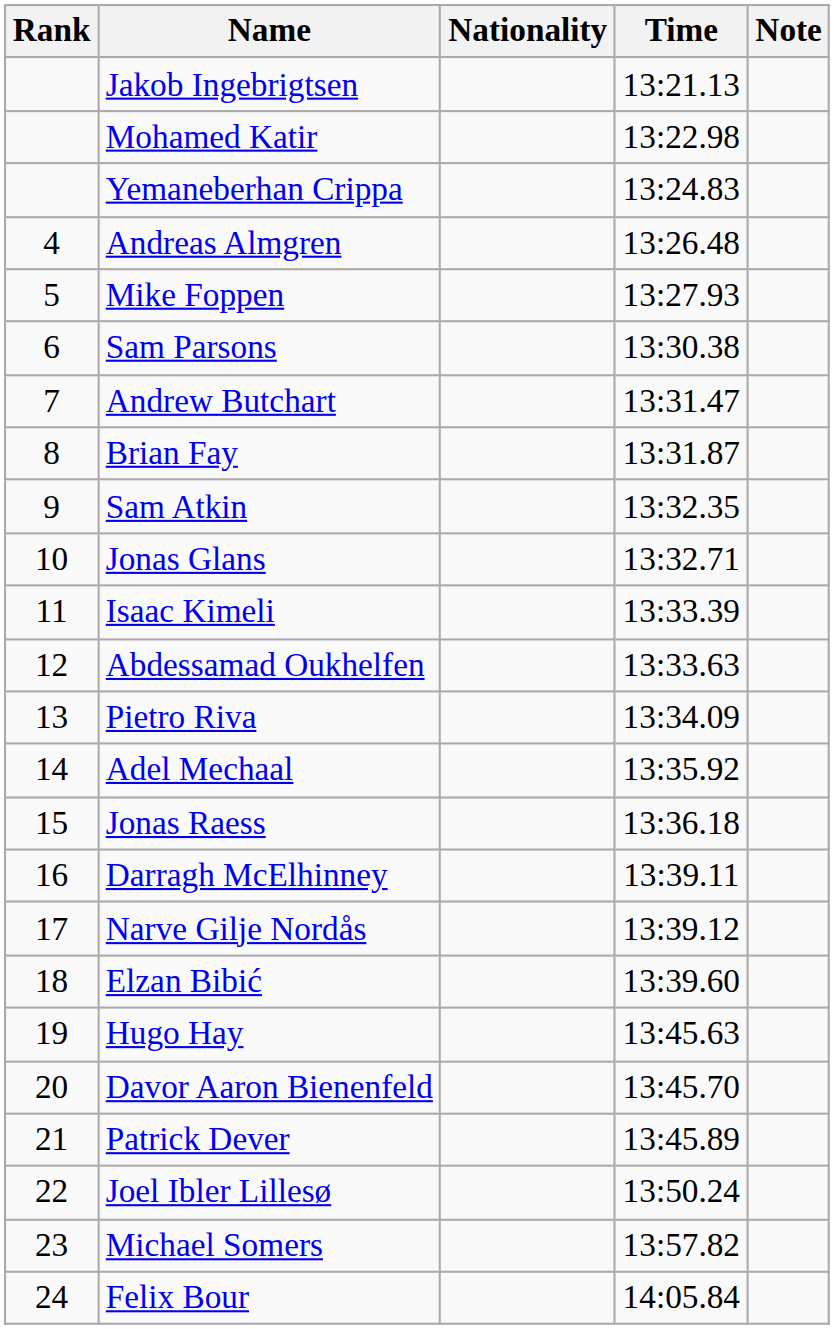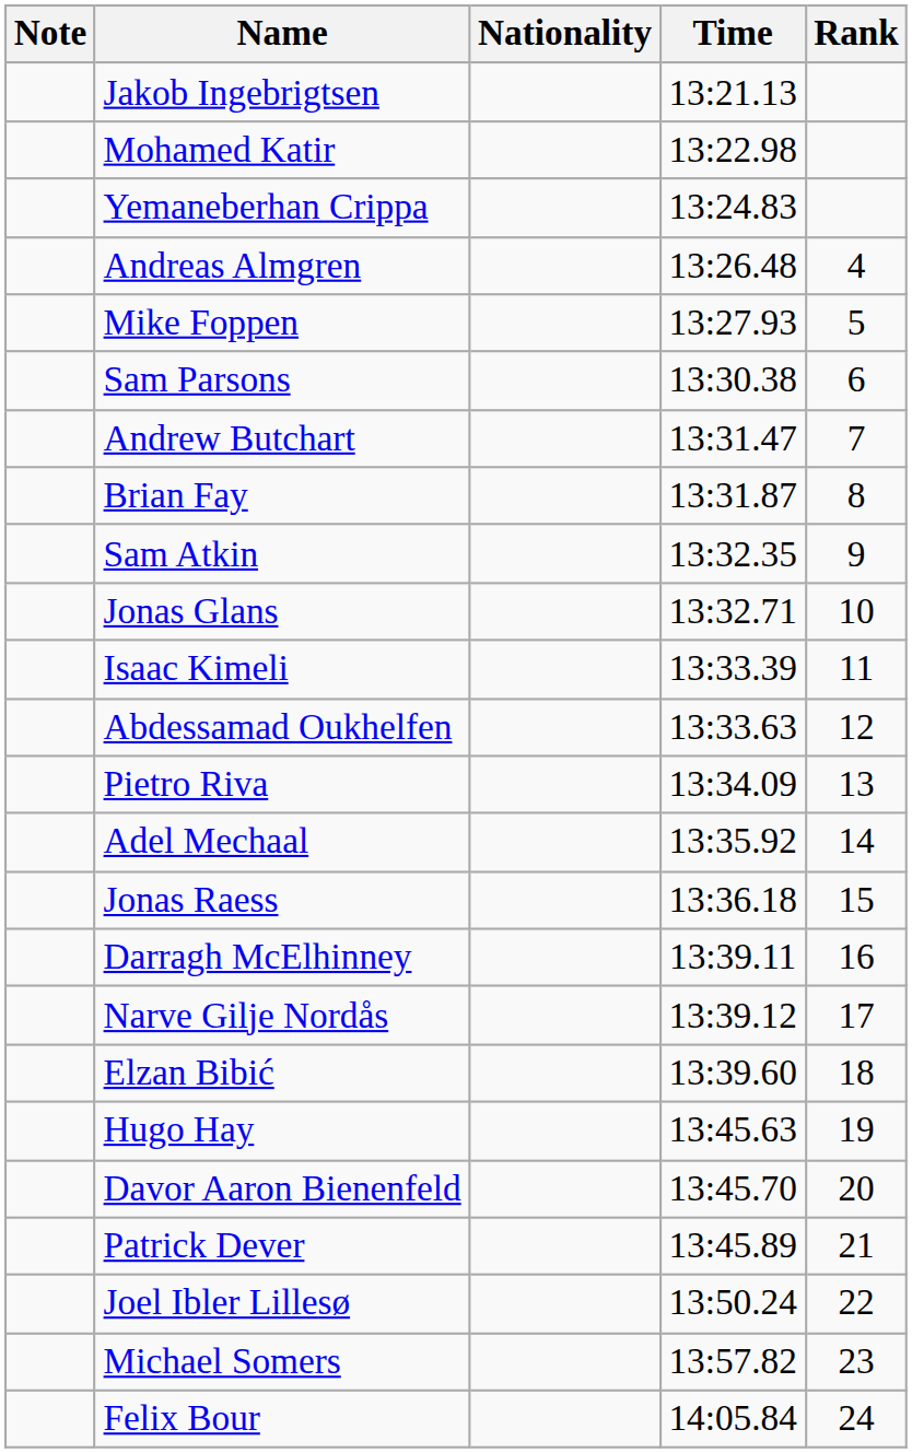 <table class="wikitable sortable"  style="text-align:center">
 <tr>
-<th>Rank</th>
+<th>Note</th>
 <th>Name</th>
 <th>Nationality</th>
 <th>Time</th>
-<th>Note</th>
+<th>Rank</th>
 </tr>
 <tr>
 <td></td>
 <td align=left><a href='#'>Jakob Ingebrigtsen</a></td>
 <td align=left></td>
 <td>13:21.13</td>
 <td></td>
 </tr>
 <tr>
 <td></td>
 <td align=left><a href='#'>Mohamed Katir</a></td>
 <td align=left></td>
 <td>13:22.98</td>
 <td></td>
 </tr>
 <tr>
 <td></td>
 <td align=left><a href='#'>Yemaneberhan Crippa</a></td>
 <td align=left></td>
 <td>13:24.83</td>
 <td></td>
 </tr>
 <tr>
-<td>4</td>
+<td></td>
 <td align=left><a href='#'>Andreas Almgren</a></td>
 <td align=left></td>
 <td>13:26.48</td>
-<td></td>
+<td>4</td>
 </tr>
 <tr>
-<td>5</td>
+<td></td>
 <td align=left><a href='#'>Mike Foppen</a></td>
 <td align=left></td>
 <td>13:27.93</td>
-<td></td>
+<td>5</td>
 </tr>
 <tr>
-<td>6</td>
+<td></td>
 <td align=left><a href='#'>Sam Parsons</a></td>
 <td align=left></td>
 <td>13:30.38</td>
-<td></td>
+<td>6</td>
 </tr>
 <tr>
-<td>7</td>
+<td></td>
 <td align=left><a href='#'>Andrew Butchart</a></td>
 <td align=left></td>
 <td>13:31.47</td>
-<td></td>
+<td>7</td>
 </tr>
 <tr>
-<td>8</td>
+<td></td>
 <td align=left><a href='#'>Brian Fay</a></td>
 <td align=left></td>
 <td>13:31.87</td>
-<td></td>
+<td>8</td>
 </tr>
 <tr>
-<td>9</td>
+<td></td>
 <td align=left><a href='#'>Sam Atkin</a></td>
 <td align=left></td>
 <td>13:32.35</td>
-<td></td>
+<td>9</td>
 </tr>
 <tr>
-<td>10</td>
+<td></td>
 <td align=left><a href='#'>Jonas Glans</a></td>
 <td align=left></td>
 <td>13:32.71</td>
-<td></td>
+<td>10</td>
 </tr>
 <tr>
-<td>11</td>
+<td></td>
 <td align=left><a href='#'>Isaac Kimeli</a></td>
 <td align=left></td>
 <td>13:33.39</td>
-<td></td>
+<td>11</td>
 </tr>
 <tr>
-<td>12</td>
+<td></td>
 <td align=left><a href='#'>Abdessamad Oukhelfen</a></td>
 <td align=left></td>
 <td>13:33.63</td>
-<td></td>
+<td>12</td>
 </tr>
 <tr>
-<td>13</td>
+<td></td>
 <td align=left><a href='#'>Pietro Riva</a></td>
 <td align=left></td>
 <td>13:34.09</td>
-<td></td>
+<td>13</td>
 </tr>
 <tr>
-<td>14</td>
+<td></td>
 <td align=left><a href='#'>Adel Mechaal</a></td>
 <td align=left></td>
 <td>13:35.92</td>
-<td></td>
+<td>14</td>
 </tr>
 <tr>
-<td>15</td>
+<td></td>
 <td align=left><a href='#'>Jonas Raess</a></td>
 <td align=left></td>
 <td>13:36.18</td>
-<td></td>
+<td>15</td>
 </tr>
 <tr>
-<td>16</td>
+<td></td>
 <td align=left><a href='#'>Darragh McElhinney</a></td>
 <td align=left></td>
 <td>13:39.11</td>
-<td></td>
+<td>16</td>
 </tr>
 <tr>
-<td>17</td>
+<td></td>
 <td align=left><a href='#'>Narve Gilje Nordås</a></td>
 <td align=left></td>
 <td>13:39.12</td>
-<td></td>
+<td>17</td>
 </tr>
 <tr>
-<td>18</td>
+<td></td>
 <td align=left><a href='#'>Elzan Bibić</a></td>
 <td align=left></td>
 <td>13:39.60</td>
-<td></td>
+<td>18</td>
 </tr>
 <tr>
-<td>19</td>
+<td></td>
 <td align=left><a href='#'>Hugo Hay</a></td>
 <td align=left></td>
 <td>13:45.63</td>
-<td></td>
+<td>19</td>
 </tr>
 <tr>
-<td>20</td>
+<td></td>
 <td align=left><a href='#'>Davor Aaron Bienenfeld</a></td>
 <td align=left></td>
 <td>13:45.70</td>
-<td></td>
+<td>20</td>
 </tr>
 <tr>
-<td>21</td>
+<td></td>
 <td align=left><a href='#'>Patrick Dever</a></td>
 <td align=left></td>
 <td>13:45.89</td>
-<td></td>
+<td>21</td>
 </tr>
 <tr>
-<td>22</td>
+<td></td>
 <td align=left><a href='#'>Joel Ibler Lillesø</a></td>
 <td align=left></td>
 <td>13:50.24</td>
-<td></td>
+<td>22</td>
 </tr>
 <tr>
-<td>23</td>
+<td></td>
 <td align=left><a href='#'>Michael Somers</a></td>
 <td align=left></td>
 <td>13:57.82</td>
-<td></td>
+<td>23</td>
 </tr>
 <tr>
-<td>24</td>
+<td></td>
 <td align=left><a href='#'>Felix Bour</a></td>
 <td align=left></td>
 <td>14:05.84</td>
-<td></td>
+<td>24</td>
 </tr>
 </table>
